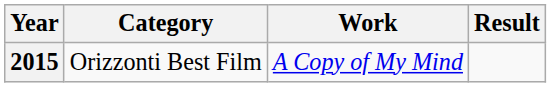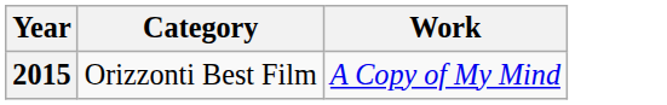 <table class="wikitable plainrowheaders sortable">
 <tr>
 <th>Year</th>
 <th>Category</th>
 <th>Work</th>
-<th>Result</th>
 </tr>
 <tr>
 <th>2015</th>
 <td>Orizzonti Best Film</td>
 <td><em><a href='#'>A Copy of My Mind</a></em></td>
-<td></td>
 </tr>
 </table>
